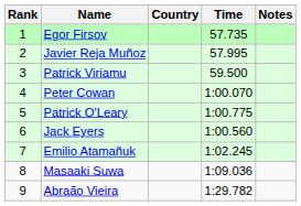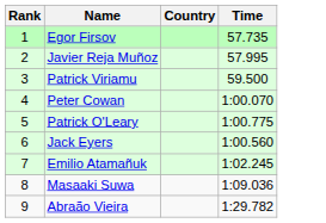 <table class="wikitable" style="text-align:center">
 <tr>
 <th>Rank</th>
 <th>Name</th>
 <th>Country</th>
 <th>Time</th>
-<th>Notes</th>
 </tr>
 <tr bgcolor=bbffbb>
 <td>1</td>
 <td align="left"><a href='#'>Egor Firsov</a></td>
 <td align="left"></td>
 <td>57.735</td>
-<td></td>
 </tr>
 <tr bgcolor=ddffdd>
 <td>2</td>
 <td align="left"><a href='#'>Javier Reja Muñoz</a></td>
 <td align="left"></td>
 <td>57.995</td>
-<td></td>
 </tr>
 <tr bgcolor=ddffdd>
 <td>3</td>
 <td align="left"><a href='#'>Patrick Viriamu</a></td>
 <td align="left"></td>
 <td>59.500</td>
-<td></td>
 </tr>
 <tr bgcolor=ddffdd>
 <td>4</td>
 <td align="left"><a href='#'>Peter Cowan</a></td>
 <td align="left"></td>
 <td>1:00.070</td>
-<td></td>
 </tr>
 <tr bgcolor=ddffdd>
 <td>5</td>
 <td align="left"><a href='#'>Patrick O'Leary</a></td>
 <td align="left"></td>
 <td>1:00.775</td>
-<td></td>
 </tr>
 <tr bgcolor=ddffdd>
 <td>6</td>
 <td align="left"><a href='#'>Jack Eyers</a></td>
 <td align="left"></td>
 <td>1:00.560</td>
-<td></td>
 </tr>
 <tr bgcolor=ddffdd>
 <td>7</td>
 <td align="left"><a href='#'>Emilio Atamañuk</a></td>
 <td align="left"></td>
 <td>1:02.245</td>
-<td></td>
 </tr>
 <tr>
 <td>8</td>
 <td align="left"><a href='#'>Masaaki Suwa</a></td>
 <td align="left"></td>
 <td>1:09.036</td>
-<td></td>
 </tr>
 <tr>
 <td>9</td>
 <td align="left"><a href='#'>Abraão Vieira</a></td>
 <td align="left"></td>
 <td>1:29.782</td>
-<td></td>
 </tr>
 </table>
